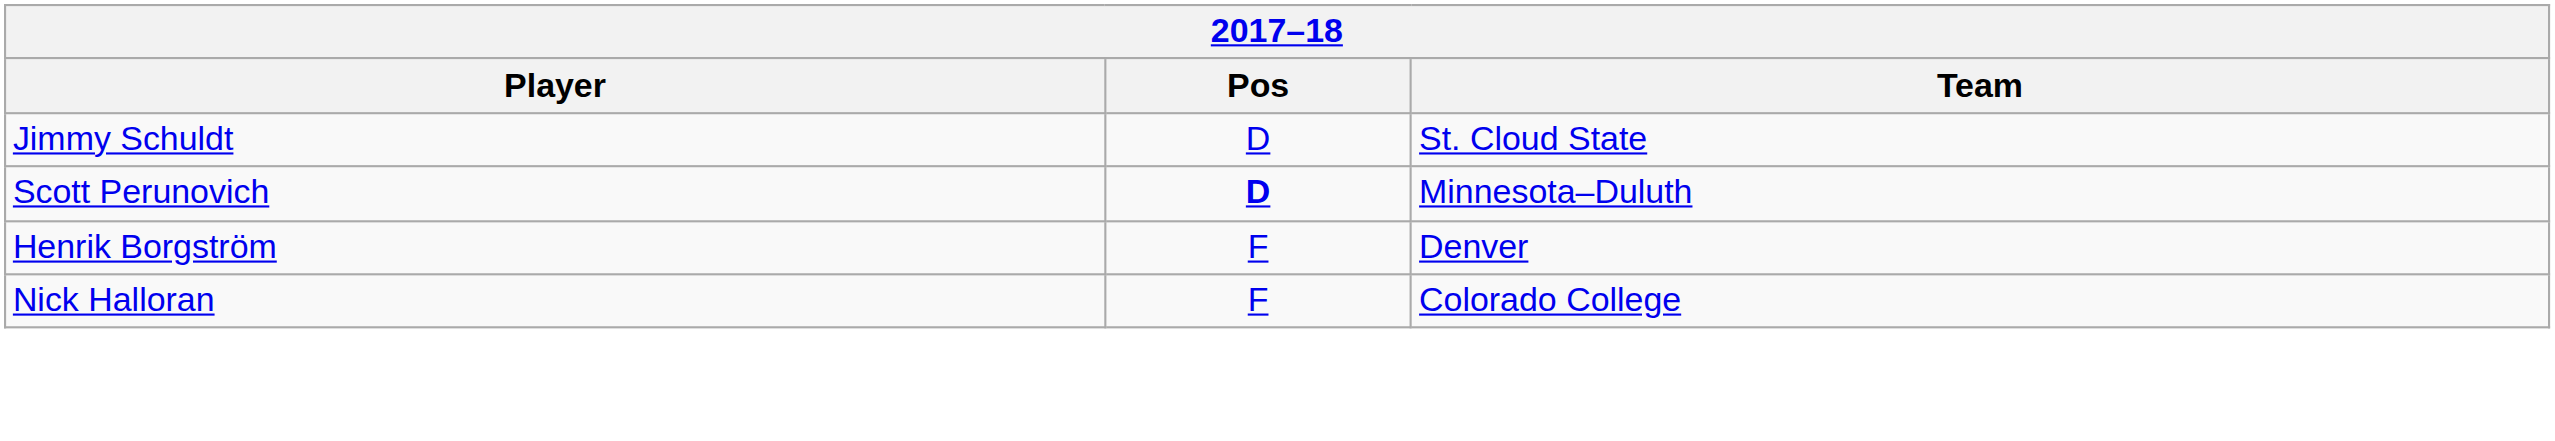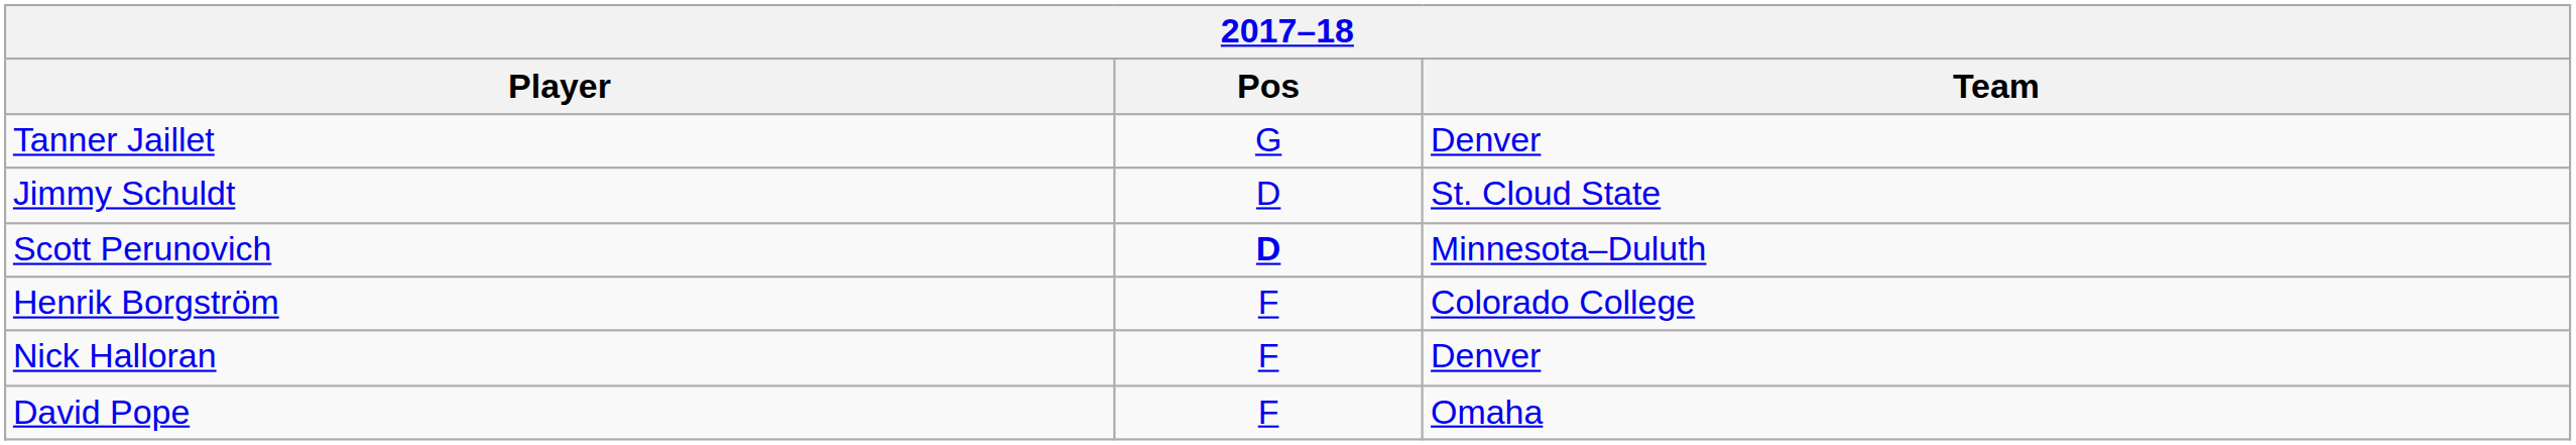 <table class="wikitable" width=95%>
 <tr>
 <th colspan=3><a href='#'>2017–18</a></th>
 </tr>
 <tr>
 <th>Player</th>
 <th>Pos</th>
 <th>Team</th>
+</tr>
+<tr>
+<td><a href='#'>Tanner Jaillet</a></td>
+<td align=center><a href='#'>G</a></td>
+<td><a href='#'>Denver</a></td>
 </tr>
 <tr>
 <td><a href='#'>Jimmy Schuldt</a></td>
 <td align=center><a href='#'>D</a></td>
 <td><a href='#'>St. Cloud State</a></td>
 </tr>
 <tr>
 <td><a href='#'>Scott Perunovich</a></td>
 <td align=center><strong><a href='#'>D</a></strong></td>
 <td><a href='#'>Minnesota–Duluth</a></td>
 </tr>
 <tr>
 <td><a href='#'>Henrik Borgström</a></td>
 <td align=center><a href='#'>F</a></td>
-<td><a href='#'>Denver</a></td>
+<td><a href='#'>Colorado College</a></td>
 </tr>
 <tr>
 <td><a href='#'>Nick Halloran</a></td>
 <td align=center><a href='#'>F</a></td>
-<td><a href='#'>Colorado College</a></td>
+<td><a href='#'>Denver</a></td>
+</tr>
+<tr>
+<td><a href='#'>David Pope</a></td>
+<td align=center><a href='#'>F</a></td>
+<td><a href='#'>Omaha</a></td>
 </tr>
 </table>
